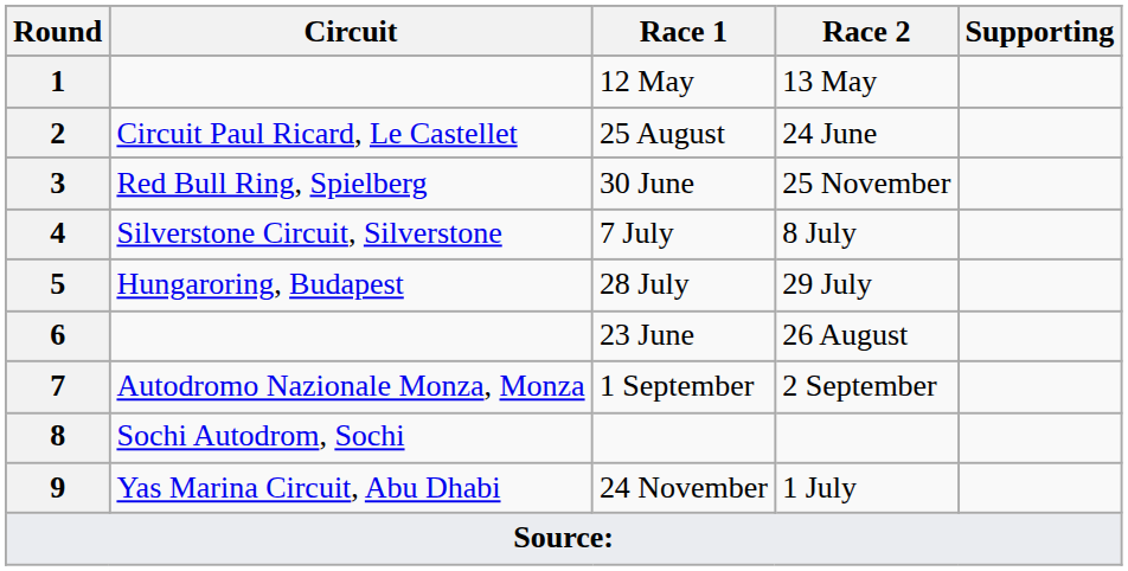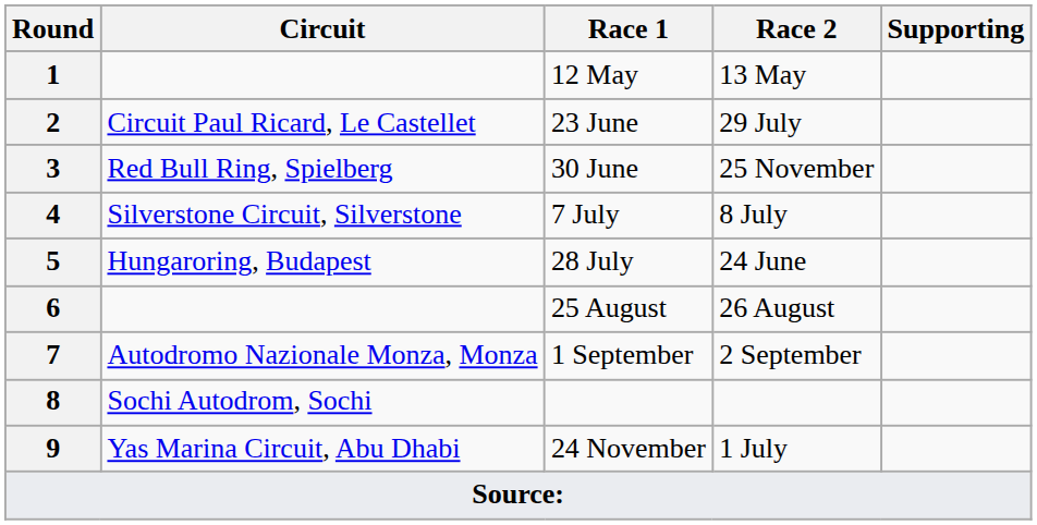 <table class=wikitable style="font-size:85%;">
 <tr>
 <th>Round</th>
 <th>Circuit</th>
 <th>Race 1</th>
 <th>Race 2</th>
 <th>Supporting</th>
 </tr>
 <tr>
 <th>1</th>
 <td></td>
 <td>12 May</td>
 <td>13 May</td>
 <td><em></em></td>
 </tr>
 <tr>
 <th>2</th>
 <td> <a href='#'>Circuit Paul Ricard</a>, <a href='#'>Le Castellet</a></td>
-<td>25 August</td>
-<td>24 June</td>
+<td>23 June</td>
+<td>29 July</td>
 <td></td>
 </tr>
 <tr>
 <th>3</th>
 <td> <a href='#'>Red Bull Ring</a>, <a href='#'>Spielberg</a></td>
 <td>30 June</td>
 <td>25 November</td>
 <td><em></em></td>
 </tr>
 <tr>
 <th>4</th>
 <td> <a href='#'>Silverstone Circuit</a>, <a href='#'>Silverstone</a></td>
 <td>7 July</td>
 <td>8 July</td>
 <td><em></em></td>
 </tr>
 <tr>
 <th>5</th>
 <td> <a href='#'>Hungaroring</a>, <a href='#'>Budapest</a></td>
 <td>28 July</td>
-<td>29 July</td>
+<td>24 June</td>
 <td><em></em></td>
 </tr>
 <tr>
 <th>6</th>
 <td></td>
-<td>23 June</td>
+<td>25 August</td>
 <td>26 August</td>
 <td><em></em></td>
 </tr>
 <tr>
 <th>7</th>
 <td> <a href='#'>Autodromo Nazionale Monza</a>, <a href='#'>Monza</a></td>
 <td>1 September</td>
 <td>2 September</td>
 <td><em></em></td>
 </tr>
 <tr>
 <th>8</th>
 <td> <a href='#'>Sochi Autodrom</a>, <a href='#'>Sochi</a></td>
 <td></td>
 <td></td>
 <td><em></em></td>
 </tr>
 <tr>
 <th>9</th>
 <td> <a href='#'>Yas Marina Circuit</a>, <a href='#'>Abu Dhabi</a></td>
 <td>24 November</td>
 <td>1 July</td>
 <td></td>
 </tr>
 <tr>
 <td style="background-color:#EAECF0; text-align:center" colspan="7"><strong>Source:</strong></td>
 </tr>
 </table>
